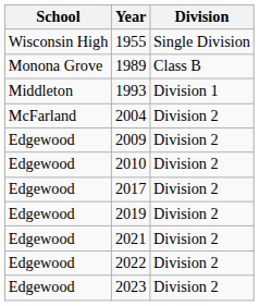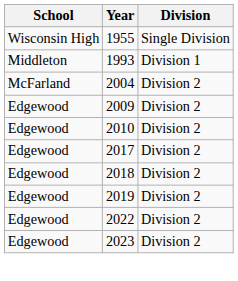 <table class="wikitable">
 <tr>
 <th>School</th>
 <th>Year</th>
 <th>Division</th>
 </tr>
 <tr>
 <td>Wisconsin High</td>
 <td>1955</td>
 <td>Single Division</td>
-</tr>
-<tr>
-<td>Monona Grove</td>
-<td>1989</td>
-<td>Class B</td>
 </tr>
 <tr>
 <td>Middleton</td>
 <td>1993</td>
 <td>Division 1</td>
 </tr>
 <tr>
 <td>McFarland</td>
 <td>2004</td>
 <td>Division 2</td>
 </tr>
 <tr>
 <td>Edgewood</td>
 <td>2009</td>
 <td>Division 2</td>
 </tr>
 <tr>
 <td>Edgewood</td>
 <td>2010</td>
 <td>Division 2</td>
 </tr>
 <tr>
 <td>Edgewood</td>
 <td>2017</td>
 <td>Division 2</td>
 </tr>
 <tr>
 <td>Edgewood</td>
-<td>2019</td>
+<td>2018</td>
 <td>Division 2</td>
 </tr>
 <tr>
 <td>Edgewood</td>
-<td>2021</td>
+<td>2019</td>
 <td>Division 2</td>
 </tr>
 <tr>
 <td>Edgewood</td>
 <td>2022</td>
 <td>Division 2</td>
 </tr>
 <tr>
 <td>Edgewood</td>
 <td>2023</td>
 <td>Division 2</td>
 </tr>
 </table>
